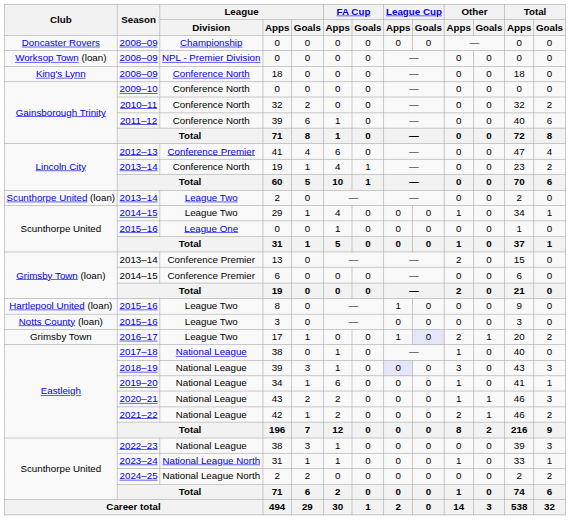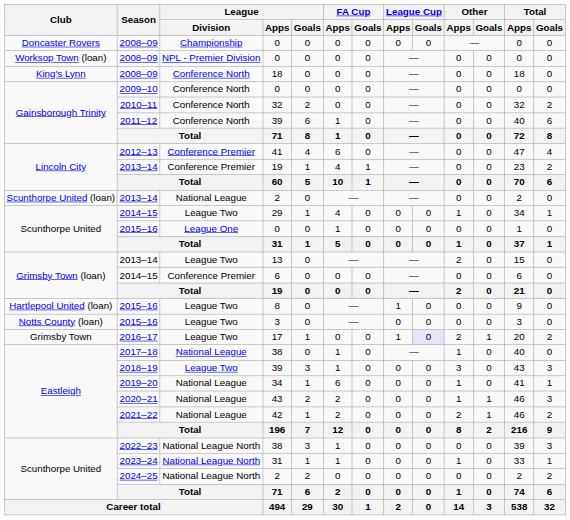 <table class="wikitable" style="text-align:center">
 <tr>
 <th rowspan="2">Club</th>
 <th rowspan="2">Season</th>
 <th colspan="3">League</th>
 <th colspan="2"><a href='#'>FA Cup</a></th>
 <th colspan="2"><a href='#'>League Cup</a></th>
 <th colspan="2">Other</th>
 <th colspan="2">Total</th>
 </tr>
 <tr>
 <th>Division</th>
 <th>Apps</th>
 <th>Goals</th>
 <th>Apps</th>
 <th>Goals</th>
 <th>Apps</th>
 <th>Goals</th>
 <th>Apps</th>
 <th>Goals</th>
 <th>Apps</th>
 <th>Goals</th>
 </tr>
 <tr>
 <td><a href='#'>Doncaster Rovers</a></td>
 <td><a href='#'>2008–09</a></td>
 <td><a href='#'>Championship</a></td>
 <td>0</td>
 <td>0</td>
 <td>0</td>
 <td>0</td>
 <td>0</td>
 <td>0</td>
 <td colspan="2">—</td>
 <td>0</td>
 <td>0</td>
 </tr>
 <tr>
 <td><a href='#'>Worksop Town</a> (loan)</td>
 <td><a href='#'>2008–09</a></td>
 <td><a href='#'>NPL - Premier Division</a></td>
 <td>0</td>
 <td>0</td>
 <td>0</td>
 <td>0</td>
 <td colspan="2">—</td>
 <td>0</td>
 <td>0</td>
 <td>0</td>
 <td>0</td>
 </tr>
 <tr>
 <td><a href='#'>King's Lynn</a></td>
 <td><a href='#'>2008–09</a></td>
 <td><a href='#'>Conference North</a></td>
 <td>18</td>
 <td>0</td>
 <td>0</td>
 <td>0</td>
 <td colspan="2">—</td>
 <td>0</td>
 <td>0</td>
 <td>18</td>
 <td>0</td>
 </tr>
 <tr>
 <td rowspan="4"><a href='#'>Gainsborough Trinity</a></td>
 <td><a href='#'>2009–10</a></td>
 <td>Conference North</td>
 <td>0</td>
 <td>0</td>
 <td>0</td>
 <td>0</td>
 <td colspan="2">—</td>
 <td>0</td>
 <td>0</td>
 <td>0</td>
 <td>0</td>
 </tr>
 <tr>
 <td><a href='#'>2010–11</a></td>
 <td>Conference North</td>
 <td>32</td>
 <td>2</td>
 <td>0</td>
 <td>0</td>
 <td colspan="2">—</td>
 <td>0</td>
 <td>0</td>
 <td>32</td>
 <td>2</td>
 </tr>
 <tr>
 <td><a href='#'>2011–12</a></td>
 <td>Conference North</td>
 <td>39</td>
 <td>6</td>
 <td>1</td>
 <td>0</td>
 <td colspan="2">—</td>
 <td>0</td>
 <td>0</td>
 <td>40</td>
 <td>6</td>
 </tr>
 <tr>
 <th colspan=2>Total</th>
 <th>71</th>
 <th>8</th>
 <th>1</th>
 <th>0</th>
 <th colspan="2">—</th>
 <th>0</th>
 <th>0</th>
 <th>72</th>
 <th>8</th>
 </tr>
 <tr>
 <td rowspan="3"><a href='#'>Lincoln City</a></td>
 <td><a href='#'>2012–13</a></td>
 <td><a href='#'>Conference Premier</a></td>
 <td>41</td>
 <td>4</td>
 <td>6</td>
 <td>0</td>
 <td colspan="2">—</td>
 <td>0</td>
 <td>0</td>
 <td>47</td>
 <td>4</td>
 </tr>
 <tr>
 <td><a href='#'>2013–14</a></td>
-<td>Conference North</td>
+<td>Conference Premier</td>
 <td>19</td>
 <td>1</td>
 <td>4</td>
 <td>1</td>
 <td colspan="2">—</td>
 <td>0</td>
 <td>0</td>
 <td>23</td>
 <td>2</td>
 </tr>
 <tr>
 <th colspan=2>Total</th>
 <th>60</th>
 <th>5</th>
 <th>10</th>
 <th>1</th>
 <th colspan="2">—</th>
 <th>0</th>
 <th>0</th>
 <th>70</th>
 <th>6</th>
 </tr>
 <tr>
 <td><a href='#'>Scunthorpe United</a> (loan)</td>
 <td><a href='#'>2013–14</a></td>
-<td><a href='#'>League Two</a></td>
+<td>National League</td>
 <td>2</td>
 <td>0</td>
 <td colspan="2">—</td>
 <td colspan="2">—</td>
 <td>0</td>
 <td>0</td>
 <td>2</td>
 <td>0</td>
 </tr>
 <tr>
 <td rowspan="3">Scunthorpe United</td>
 <td><a href='#'>2014–15</a></td>
 <td>League Two</td>
 <td>29</td>
 <td>1</td>
 <td>4</td>
 <td>0</td>
 <td>0</td>
 <td>0</td>
 <td>1</td>
 <td>0</td>
 <td>34</td>
 <td>1</td>
 </tr>
 <tr>
 <td><a href='#'>2015–16</a></td>
 <td><a href='#'>League One</a></td>
 <td>0</td>
 <td>0</td>
 <td>1</td>
 <td>0</td>
 <td>0</td>
 <td>0</td>
 <td>0</td>
 <td>0</td>
 <td>1</td>
 <td>0</td>
 </tr>
 <tr>
 <th colspan=2>Total</th>
 <th>31</th>
 <th>1</th>
 <th>5</th>
 <th>0</th>
 <th>0</th>
 <th>0</th>
 <th>1</th>
 <th>0</th>
 <th>37</th>
 <th>1</th>
 </tr>
 <tr>
 <td rowspan="3"><a href='#'>Grimsby Town</a> (loan)</td>
 <td>2013–14</td>
-<td>Conference Premier</td>
+<td>League Two</td>
 <td>13</td>
 <td>0</td>
 <td colspan="2">—</td>
 <td colspan="2">—</td>
 <td>2</td>
 <td>0</td>
 <td>15</td>
 <td>0</td>
 </tr>
 <tr>
 <td>2014–15</td>
 <td>Conference Premier</td>
 <td>6</td>
 <td>0</td>
 <td>0</td>
 <td>0</td>
 <td colspan="2">—</td>
 <td>0</td>
 <td>0</td>
 <td>6</td>
 <td>0</td>
 </tr>
 <tr>
 <th colspan=2>Total</th>
 <th>19</th>
 <th>0</th>
 <th>0</th>
 <th>0</th>
 <th colspan="2">—</th>
 <th>2</th>
 <th>0</th>
 <th>21</th>
 <th>0</th>
 </tr>
 <tr>
 <td><a href='#'>Hartlepool United</a> (loan)</td>
 <td><a href='#'>2015–16</a></td>
 <td>League Two</td>
 <td>8</td>
 <td>0</td>
 <td colspan="2">—</td>
 <td>1</td>
 <td>0</td>
 <td>0</td>
 <td>0</td>
 <td>9</td>
 <td>0</td>
 </tr>
 <tr>
 <td><a href='#'>Notts County</a> (loan)</td>
 <td><a href='#'>2015–16</a></td>
 <td>League Two</td>
 <td>3</td>
 <td>0</td>
 <td colspan="2">—</td>
 <td>0</td>
 <td>0</td>
 <td>0</td>
 <td>0</td>
 <td>3</td>
 <td>0</td>
 </tr>
 <tr>
 <td>Grimsby Town</td>
 <td><a href='#'>2016–17</a></td>
 <td>League Two</td>
 <td>17</td>
 <td>1</td>
 <td>0</td>
 <td>0</td>
 <td>1</td>
 <td style="background: lavender;">0</td>
 <td>2</td>
 <td>1</td>
 <td>20</td>
 <td>2</td>
 </tr>
 <tr>
 <td rowspan="6"><a href='#'>Eastleigh</a></td>
 <td><a href='#'>2017–18</a></td>
 <td><a href='#'>National League</a></td>
 <td>38</td>
 <td>0</td>
 <td>1</td>
 <td>0</td>
 <td colspan="2">—</td>
 <td>1</td>
 <td>0</td>
 <td>40</td>
 <td>0</td>
 </tr>
 <tr>
 <td><a href='#'>2018–19</a></td>
-<td>National League</td>
+<td><a href='#'>League Two</a></td>
 <td>39</td>
 <td>3</td>
 <td>1</td>
 <td>0</td>
-<td style="background: lavender;">0</td>
+<td>0</td>
 <td>0</td>
 <td>3</td>
 <td>0</td>
 <td>43</td>
 <td>3</td>
 </tr>
 <tr>
 <td><a href='#'>2019–20</a></td>
 <td>National League</td>
 <td>34</td>
 <td>1</td>
 <td>6</td>
 <td>0</td>
 <td>0</td>
 <td>0</td>
 <td>1</td>
 <td>0</td>
 <td>41</td>
 <td>1</td>
 </tr>
 <tr>
 <td><a href='#'>2020–21</a></td>
 <td>National League</td>
 <td>43</td>
 <td>2</td>
 <td>2</td>
 <td>0</td>
 <td>0</td>
 <td>0</td>
 <td>1</td>
 <td>1</td>
 <td>46</td>
 <td>3</td>
 </tr>
 <tr>
 <td><a href='#'>2021–22</a></td>
 <td>National League</td>
 <td>42</td>
 <td>1</td>
 <td>2</td>
 <td>0</td>
 <td>0</td>
 <td>0</td>
 <td>2</td>
 <td>1</td>
 <td>46</td>
 <td>2</td>
 </tr>
 <tr>
 <th colspan=2>Total</th>
 <th>196</th>
 <th>7</th>
 <th>12</th>
 <th>0</th>
 <th>0</th>
 <th>0</th>
 <th>8</th>
 <th>2</th>
 <th>216</th>
 <th>9</th>
 </tr>
 <tr>
 <td rowspan="4">Scunthorpe United</td>
 <td><a href='#'>2022–23</a></td>
-<td>National League</td>
+<td>National League North</td>
 <td>38</td>
 <td>3</td>
 <td>1</td>
 <td>0</td>
 <td>0</td>
 <td>0</td>
 <td>0</td>
 <td>0</td>
 <td>39</td>
 <td>3</td>
 </tr>
 <tr>
 <td><a href='#'>2023–24</a></td>
 <td><a href='#'>National League North</a></td>
 <td>31</td>
 <td>1</td>
 <td>1</td>
 <td>0</td>
 <td>0</td>
 <td>0</td>
 <td>1</td>
 <td>0</td>
 <td>33</td>
 <td>1</td>
 </tr>
 <tr>
 <td><a href='#'>2024–25</a></td>
 <td>National League North</td>
 <td>2</td>
 <td>2</td>
 <td>0</td>
 <td>0</td>
 <td>0</td>
 <td>0</td>
 <td>0</td>
 <td>0</td>
 <td>2</td>
 <td>2</td>
 </tr>
 <tr>
 <th colspan=2>Total</th>
 <th>71</th>
 <th>6</th>
 <th>2</th>
 <th>0</th>
 <th>0</th>
 <th>0</th>
 <th>1</th>
 <th>0</th>
 <th>74</th>
 <th>6</th>
 </tr>
 <tr>
 <th colspan="3">Career total</th>
 <th>494</th>
 <th>29</th>
 <th>30</th>
 <th>1</th>
 <th>2</th>
 <th>0</th>
 <th>14</th>
 <th>3</th>
 <th>538</th>
 <th>32</th>
 </tr>
 </table>
